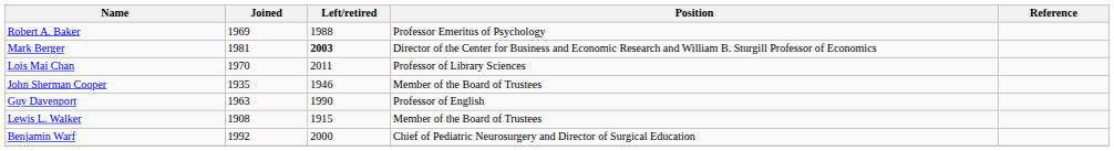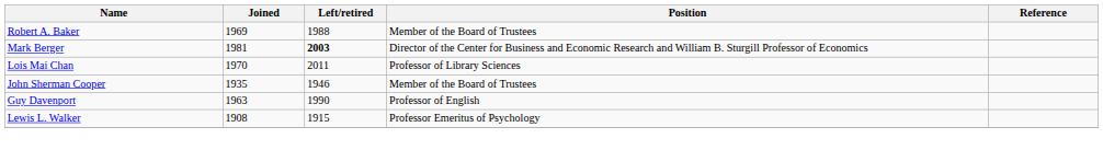 <table width="100%" class="wikitable sortable">
 <tr>
 <th style="width:*;">Name</th>
 <th style="width:7.5%;">Joined</th>
 <th style="width:7.5%">Left/retired</th>
 <th style="width:55%;" class="unsortable">Position</th>
 <th style="width:*;" class="unsortable">Reference</th>
 </tr>
 <tr>
 <td><a href='#'>Robert A. Baker</a></td>
 <td>1969</td>
 <td>1988</td>
-<td>Professor Emeritus of Psychology</td>
+<td>Member of the Board of Trustees</td>
 <td></td>
 </tr>
 <tr>
 <td><a href='#'>Mark Berger</a></td>
 <td>1981</td>
 <td><strong>2003</strong></td>
 <td>Director of the Center for Business and Economic Research and William B. Sturgill Professor of Economics</td>
 <td></td>
 </tr>
 <tr>
 <td><a href='#'>Lois Mai Chan</a></td>
 <td>1970</td>
 <td>2011</td>
 <td>Professor of Library Sciences</td>
 <td></td>
 </tr>
 <tr>
 <td><a href='#'>John Sherman Cooper</a></td>
 <td>1935</td>
 <td>1946</td>
 <td>Member of the Board of Trustees</td>
 <td></td>
 </tr>
 <tr>
 <td><a href='#'>Guy Davenport</a></td>
 <td>1963</td>
 <td>1990</td>
 <td>Professor of English</td>
 <td></td>
 </tr>
 <tr>
 <td><a href='#'>Lewis L. Walker</a></td>
 <td>1908</td>
 <td>1915</td>
-<td>Member of the Board of Trustees</td>
-<td></td>
-</tr>
-<tr>
-<td><a href='#'>Benjamin Warf</a></td>
-<td>1992</td>
-<td>2000</td>
-<td>Chief of Pediatric Neurosurgery and Director of Surgical Education</td>
+<td>Professor Emeritus of Psychology</td>
 <td></td>
 </tr>
 <tr>
 </tr>
 </table>
